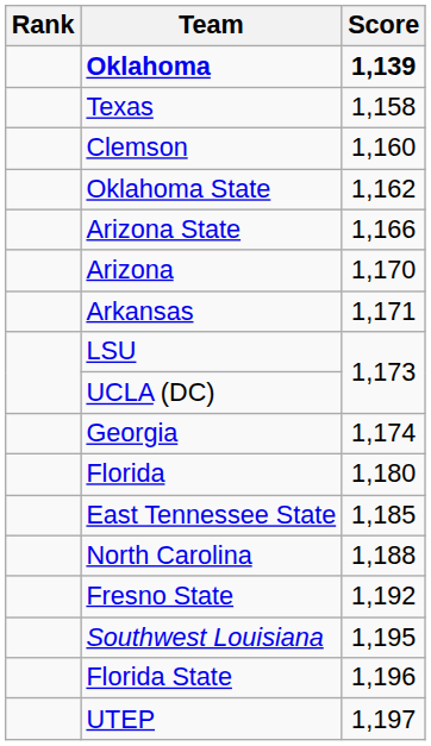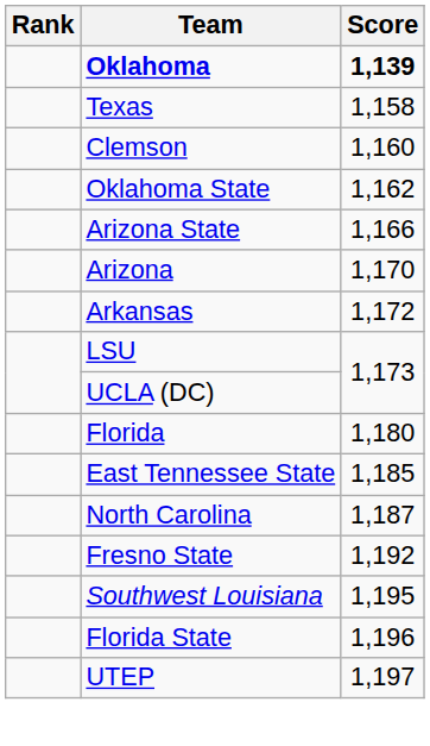 <table class="wikitable sortable" style="text-align:center">
 <tr>
 <th dat-sort-type=number>Rank</th>
 <th>Team</th>
 <th>Score</th>
 </tr>
 <tr>
 <td></td>
 <td align=left><strong><a href='#'>Oklahoma</a></strong></td>
 <td><strong>1,139</strong></td>
 </tr>
 <tr>
 <td></td>
 <td align=left><a href='#'>Texas</a></td>
 <td>1,158</td>
 </tr>
 <tr>
 <td></td>
 <td align=left><a href='#'>Clemson</a></td>
 <td>1,160</td>
 </tr>
 <tr>
 <td></td>
 <td align=left><a href='#'>Oklahoma State</a></td>
 <td>1,162</td>
 </tr>
 <tr>
 <td></td>
 <td align=left><a href='#'>Arizona State</a></td>
 <td>1,166</td>
 </tr>
 <tr>
 <td></td>
 <td align=left><a href='#'>Arizona</a></td>
 <td>1,170</td>
 </tr>
 <tr>
 <td></td>
 <td align=left><a href='#'>Arkansas</a></td>
-<td>1,171</td>
+<td>1,172</td>
 </tr>
 <tr>
 <td rowspan=2></td>
 <td align=left><a href='#'>LSU</a></td>
 <td rowspan=2>1,173</td>
 </tr>
 <tr>
 <td align=left><a href='#'>UCLA</a> (DC)</td>
-</tr>
-<tr>
-<td></td>
-<td align=left><a href='#'>Georgia</a></td>
-<td>1,174</td>
 </tr>
 <tr>
 <td></td>
 <td align=left><a href='#'>Florida</a></td>
 <td>1,180</td>
 </tr>
 <tr>
 <td></td>
 <td align=left><a href='#'>East Tennessee State</a></td>
 <td>1,185</td>
 </tr>
 <tr>
 <td></td>
 <td align=left><a href='#'>North Carolina</a></td>
-<td>1,188</td>
+<td>1,187</td>
 </tr>
 <tr>
 <td></td>
 <td align=left><a href='#'>Fresno State</a></td>
 <td>1,192</td>
 </tr>
 <tr>
 <td></td>
 <td align=left><em><a href='#'>Southwest Louisiana</a></em></td>
 <td>1,195</td>
 </tr>
 <tr>
 <td></td>
 <td align=left><a href='#'>Florida State</a></td>
 <td>1,196</td>
 </tr>
 <tr>
 <td></td>
 <td align=left><a href='#'>UTEP</a></td>
 <td>1,197</td>
 </tr>
 </table>
